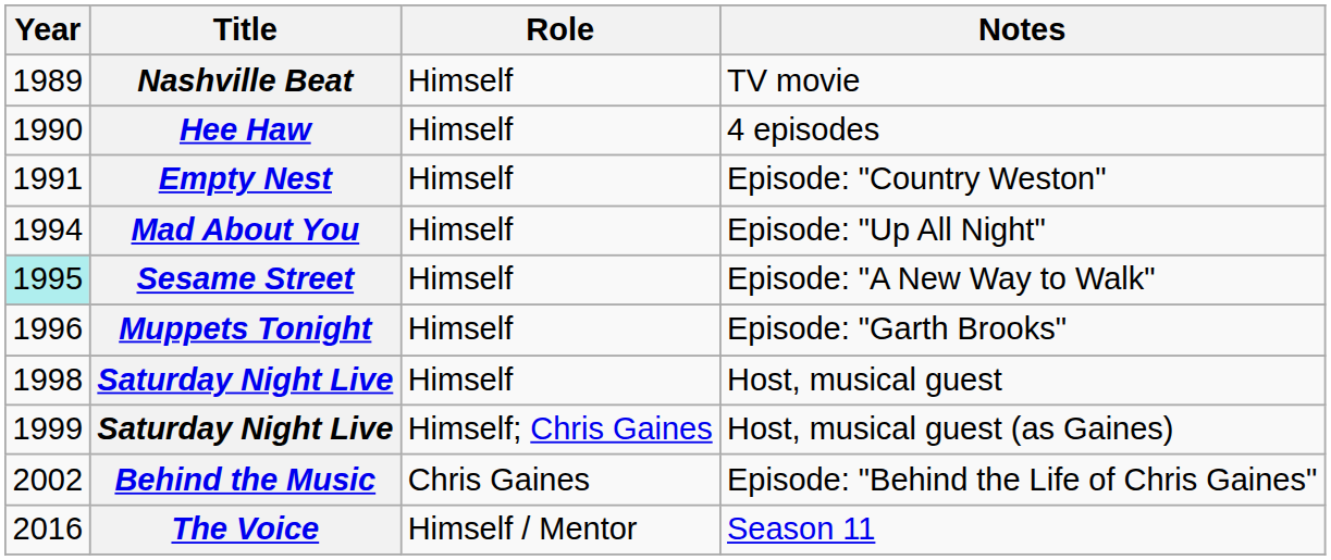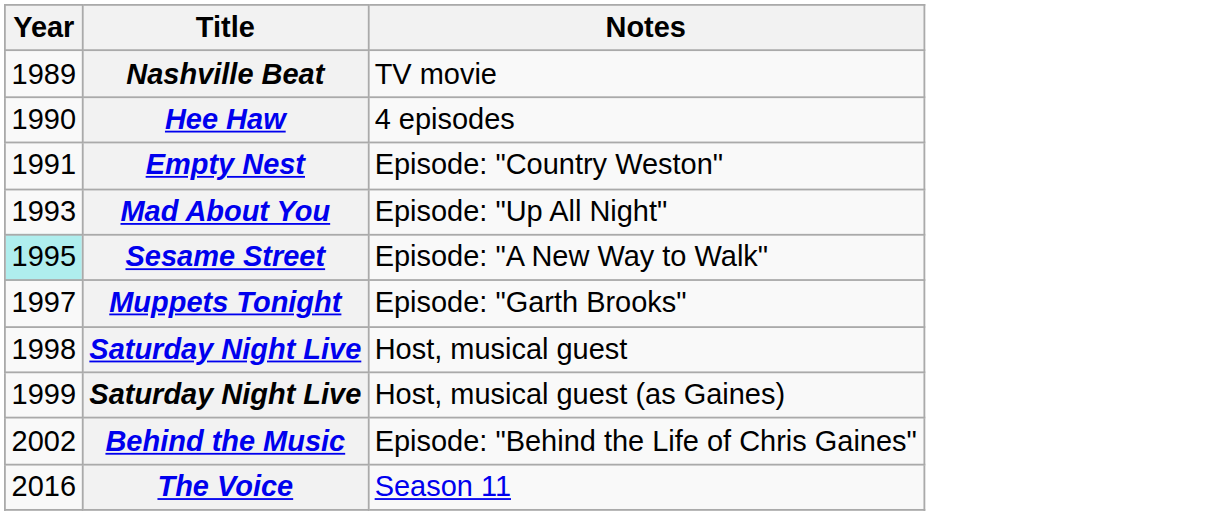 <table class="wikitable sortable plainrowheaders">
 <tr>
 <th scope="col">Year</th>
 <th scope="col">Title</th>
-<th scope="col">Role</th>
 <th scope="col" class="unsortable">Notes</th>
 </tr>
 <tr>
 <td>1989</td>
 <th scope="row"><em>Nashville Beat</em></th>
-<td>Himself</td>
 <td>TV movie</td>
 </tr>
 <tr>
 <td>1990</td>
 <th scope="row"><em><a href='#'>Hee Haw</a></em></th>
-<td>Himself</td>
 <td>4 episodes</td>
 </tr>
 <tr>
 <td>1991</td>
 <th scope="row"><em><a href='#'>Empty Nest</a></em></th>
-<td>Himself</td>
 <td>Episode: "Country Weston"</td>
 </tr>
 <tr>
-<td>1994</td>
+<td>1993</td>
 <th scope="row"><em><a href='#'>Mad About You</a></em></th>
-<td>Himself</td>
 <td>Episode: "Up All Night"</td>
 </tr>
 <tr>
 <td style="background: paleturquoise;">1995</td>
 <th scope="row"><em><a href='#'>Sesame Street</a></em></th>
-<td>Himself</td>
 <td>Episode: "A New Way to Walk"</td>
 </tr>
 <tr>
-<td>1996</td>
+<td>1997</td>
 <th scope="row"><em><a href='#'>Muppets Tonight</a></em></th>
-<td>Himself</td>
 <td>Episode: "Garth Brooks"</td>
 </tr>
 <tr>
 <td>1998</td>
 <th scope="row"><em><a href='#'>Saturday Night Live</a></em></th>
-<td>Himself</td>
 <td>Host, musical guest</td>
 </tr>
 <tr>
 <td>1999</td>
 <th scope="row"><em>Saturday Night Live</em></th>
-<td>Himself; <a href='#'>Chris Gaines</a></td>
 <td>Host, musical guest (as Gaines)</td>
 </tr>
 <tr>
 <td>2002</td>
 <th scope="row"><em><a href='#'>Behind the Music</a></em></th>
-<td>Chris Gaines</td>
 <td>Episode: "Behind the Life of Chris Gaines"</td>
 </tr>
 <tr>
 <td>2016</td>
 <th scope="row"><em><a href='#'>The Voice</a></em></th>
-<td>Himself / Mentor</td>
 <td><a href='#'>Season 11</a></td>
 </tr>
 </table>
